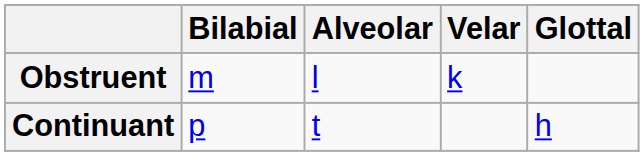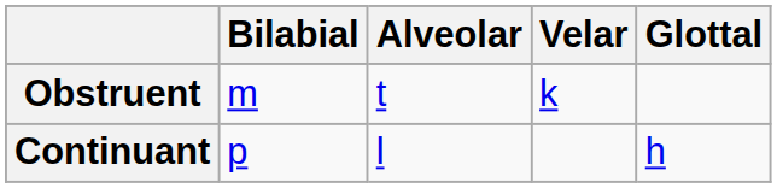 <table class="wikitable">
 <tr>
 <th></th>
 <th>Bilabial</th>
 <th>Alveolar</th>
 <th>Velar</th>
 <th>Glottal</th>
 </tr>
 <tr>
 <th>Obstruent</th>
 <td><a href='#'>m</a></td>
-<td><a href='#'>l</a></td>
+<td><a href='#'>t</a></td>
 <td><a href='#'>k</a></td>
 <td></td>
 </tr>
 <tr>
 <th>Continuant</th>
 <td><a href='#'>p</a></td>
-<td><a href='#'>t</a></td>
+<td><a href='#'>l</a></td>
 <td></td>
 <td><a href='#'>h</a></td>
 </tr>
 </table>
